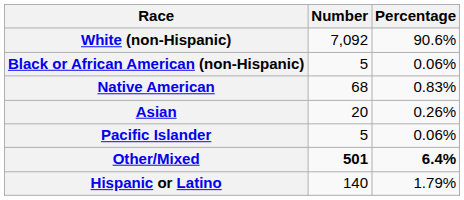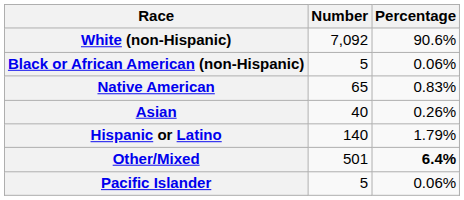 <table class="wikitable" style="text-align:right">
 <tr>
 <th scope="col">Race</th>
 <th scope="col">Number</th>
 <th scope="col">Percentage</th>
 </tr>
 <tr>
 <th scope="row"><a href='#'>White</a> (non-Hispanic)</th>
 <td>7,092</td>
 <td>90.6%</td>
 </tr>
 <tr>
 <th scope="row"><a href='#'>Black or African American</a> (non-Hispanic)</th>
 <td>5</td>
 <td>0.06%</td>
 </tr>
 <tr>
 <th scope="row"><a href='#'>Native American</a></th>
-<td>68</td>
+<td>65</td>
 <td>0.83%</td>
 </tr>
 <tr>
 <th scope="row"><a href='#'>Asian</a></th>
-<td>20</td>
+<td>40</td>
 <td>0.26%</td>
+</tr>
+<tr>
+<th scope="row"><a href='#'>Hispanic</a> or <a href='#'>Latino</a></th>
+<td>140</td>
+<td>1.79%</td>
+</tr>
+<tr>
+<th scope="row"><a href='#'>Other/Mixed</a></th>
+<td>501</td>
+<td><strong>6.4%</strong></td>
 </tr>
 <tr>
 <th scope="row"><a href='#'>Pacific Islander</a></th>
 <td>5</td>
 <td>0.06%</td>
 </tr>
-<tr>
-<th scope="row"><a href='#'>Other/Mixed</a></th>
-<td><strong>501</strong></td>
-<td><strong>6.4%</strong></td>
-</tr>
-<tr>
-<th scope="row"><a href='#'>Hispanic</a> or <a href='#'>Latino</a></th>
-<td>140</td>
-<td>1.79%</td>
-</tr>
 </table>
